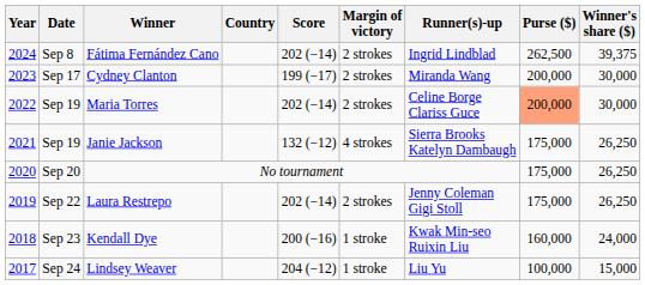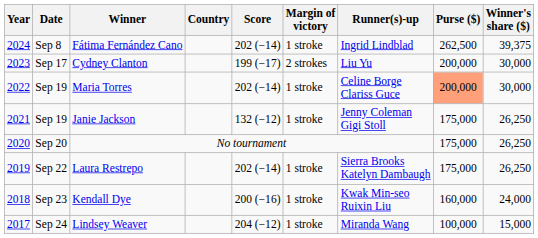 <table class="wikitable">
 <tr>
 <th>Year</th>
 <th>Date</th>
 <th>Winner</th>
 <th>Country</th>
 <th>Score</th>
 <th>Margin of<br>victory</th>
 <th>Runner(s)-up</th>
 <th>Purse ($)</th>
 <th>Winner's<br>share ($)</th>
 </tr>
 <tr>
 <td><a href='#'>2024</a></td>
 <td>Sep 8</td>
 <td><a href='#'>Fátima Fernández Cano</a></td>
 <td></td>
 <td>202 (−14)</td>
-<td>2 strokes</td>
+<td>1 stroke</td>
 <td> <a href='#'>Ingrid Lindblad</a></td>
 <td align=center>262,500</td>
 <td align=right>39,375</td>
 </tr>
 <tr>
 <td><a href='#'>2023</a></td>
 <td>Sep 17</td>
 <td><a href='#'>Cydney Clanton</a></td>
 <td></td>
 <td>199 (−17)</td>
 <td>2 strokes</td>
-<td> <a href='#'>Miranda Wang</a></td>
+<td> <a href='#'>Liu Yu</a></td>
 <td align=center>200,000</td>
 <td align=right>30,000</td>
 </tr>
 <tr>
 <td><a href='#'>2022</a></td>
 <td>Sep 19</td>
 <td><a href='#'>Maria Torres</a></td>
 <td></td>
 <td>202 (−14)</td>
-<td>2 strokes</td>
+<td>1 stroke</td>
 <td> <a href='#'>Celine Borge</a><br> <a href='#'>Clariss Guce</a></td>
 <td align=center style="background: lightsalmon;">200,000</td>
 <td align=right>30,000</td>
 </tr>
 <tr>
 <td><a href='#'>2021</a></td>
 <td>Sep 19</td>
 <td><a href='#'>Janie Jackson</a></td>
 <td></td>
 <td>132 (−12)</td>
-<td>4 strokes</td>
-<td> <a href='#'>Sierra Brooks</a><br> <a href='#'>Katelyn Dambaugh</a></td>
+<td>1 stroke</td>
+<td> <a href='#'>Jenny Coleman</a><br> <a href='#'>Gigi Stoll</a></td>
 <td align=center>175,000</td>
 <td align=right>26,250</td>
 </tr>
 <tr>
 <td><a href='#'>2020</a></td>
 <td>Sep 20</td>
 <td colspan=5 align=center><em>No tournament</em></td>
 <td align=center>175,000</td>
 <td align=right>26,250</td>
 </tr>
 <tr>
 <td><a href='#'>2019</a></td>
 <td>Sep 22</td>
 <td><a href='#'>Laura Restrepo</a></td>
 <td></td>
 <td>202 (−14)</td>
-<td>2 strokes</td>
-<td> <a href='#'>Jenny Coleman</a><br> <a href='#'>Gigi Stoll</a></td>
+<td>1 stroke</td>
+<td> <a href='#'>Sierra Brooks</a><br> <a href='#'>Katelyn Dambaugh</a></td>
 <td align=center>175,000</td>
 <td align=right>26,250</td>
 </tr>
 <tr>
 <td><a href='#'>2018</a></td>
 <td>Sep 23</td>
 <td><a href='#'>Kendall Dye</a></td>
 <td></td>
 <td>200 (−16)</td>
 <td>1 stroke</td>
 <td> <a href='#'>Kwak Min-seo</a><br> <a href='#'>Ruixin Liu</a></td>
 <td align=center>160,000</td>
 <td align=right>24,000</td>
 </tr>
 <tr>
 <td><a href='#'>2017</a></td>
 <td>Sep 24</td>
 <td><a href='#'>Lindsey Weaver</a></td>
 <td></td>
 <td>204 (−12)</td>
 <td>1 stroke</td>
-<td> <a href='#'>Liu Yu</a></td>
+<td> <a href='#'>Miranda Wang</a></td>
 <td align=center>100,000</td>
 <td align=right>15,000</td>
 </tr>
 </table>
